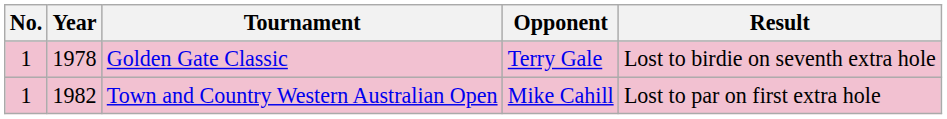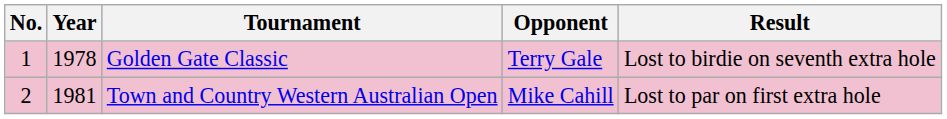 <table class="wikitable" style="font-size:95%;">
 <tr>
 <th>No.</th>
 <th>Year</th>
 <th>Tournament</th>
 <th>Opponent</th>
 <th>Result</th>
 </tr>
 <tr style="background:#F2C1D1;">
 <td align=center>1</td>
 <td>1978</td>
 <td><a href='#'>Golden Gate Classic</a></td>
 <td> <a href='#'>Terry Gale</a></td>
 <td>Lost to birdie on seventh extra hole</td>
 </tr>
 <tr style="background:#F2C1D1;">
-<td align=center>1</td>
-<td>1982</td>
+<td align=center>2</td>
+<td>1981</td>
 <td><a href='#'>Town and Country Western Australian Open</a></td>
 <td> <a href='#'>Mike Cahill</a></td>
 <td>Lost to par on first extra hole</td>
 </tr>
 </table>
